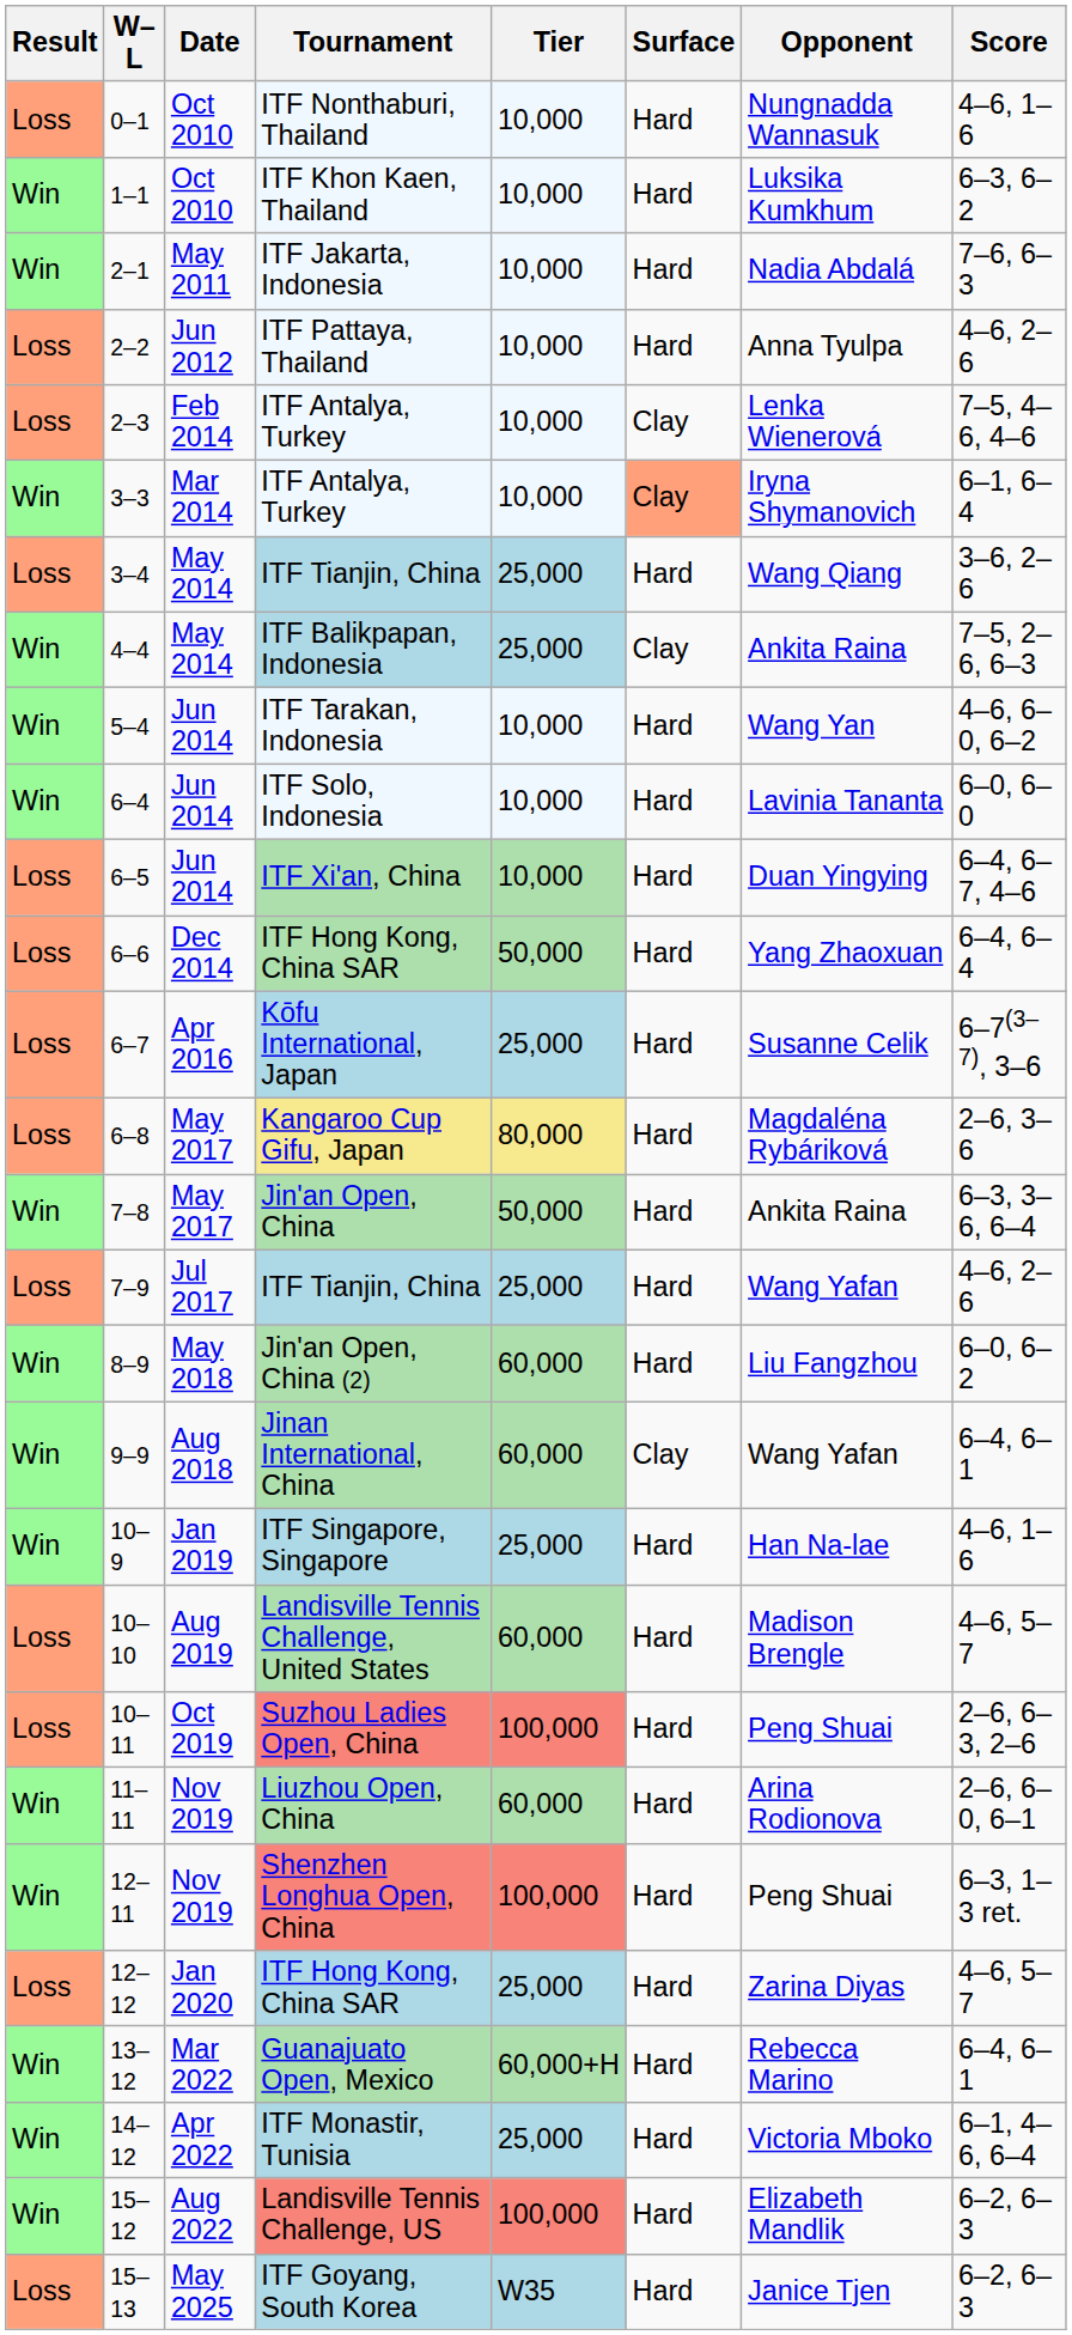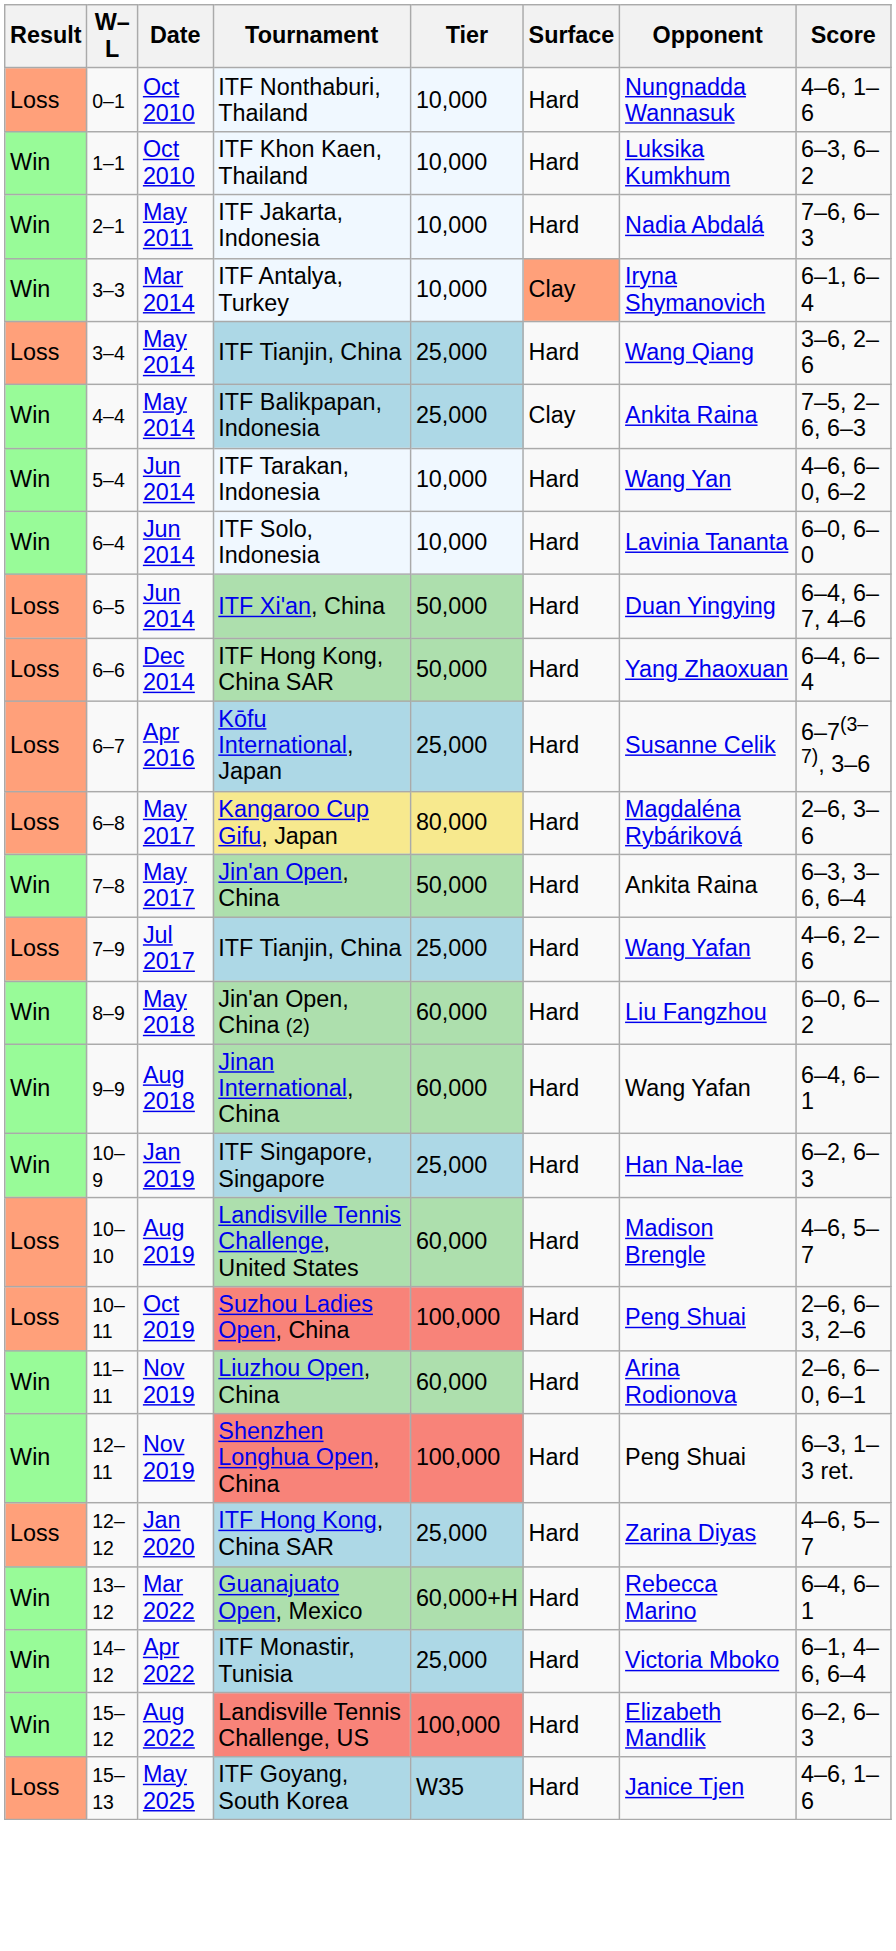 <table class="sortable wikitable">
 <tr>
 <th>Result</th>
 <th class="unsortable">W–L</th>
 <th>Date</th>
 <th>Tournament</th>
 <th>Tier</th>
 <th>Surface</th>
 <th>Opponent</th>
 <th class="unsortable">Score</th>
 </tr>
 <tr>
 <td style="background:#ffa07a;">Loss</td>
 <td><small>0–1</small></td>
 <td><a href='#'>Oct 2010</a></td>
 <td style="background:#f0f8ff;">ITF Nonthaburi, Thailand</td>
 <td style="background:#f0f8ff;">10,000</td>
 <td>Hard</td>
 <td> <a href='#'>Nungnadda Wannasuk</a></td>
 <td>4–6, 1–6</td>
 </tr>
 <tr>
 <td bgcolor=98FB98>Win</td>
 <td><small>1–1</small></td>
 <td><a href='#'>Oct 2010</a></td>
 <td style="background:#f0f8ff;">ITF Khon Kaen, Thailand</td>
 <td style="background:#f0f8ff;">10,000</td>
 <td>Hard</td>
 <td> <a href='#'>Luksika Kumkhum</a></td>
 <td>6–3, 6–2</td>
 </tr>
 <tr>
 <td bgcolor=98FB98>Win</td>
 <td><small>2–1</small></td>
 <td><a href='#'>May 2011</a></td>
 <td style="background:#f0f8ff;">ITF Jakarta, Indonesia</td>
 <td style="background:#f0f8ff;">10,000</td>
 <td>Hard</td>
 <td> <a href='#'>Nadia Abdalá</a></td>
 <td>7–6, 6–3</td>
-</tr>
-<tr>
-<td style="background:#ffa07a;">Loss</td>
-<td><small>2–2</small></td>
-<td><a href='#'>Jun 2012</a></td>
-<td style="background:#f0f8ff;">ITF Pattaya, Thailand</td>
-<td style="background:#f0f8ff;">10,000</td>
-<td>Hard</td>
-<td> Anna Tyulpa</td>
-<td>4–6, 2–6</td>
-</tr>
-<tr>
-<td style="background:#ffa07a;">Loss</td>
-<td><small>2–3</small></td>
-<td><a href='#'>Feb 2014</a></td>
-<td style="background:#f0f8ff;">ITF Antalya, Turkey</td>
-<td style="background:#f0f8ff;">10,000</td>
-<td>Clay</td>
-<td> <a href='#'>Lenka Wienerová</a></td>
-<td>7–5, 4–6, 4–6</td>
 </tr>
 <tr>
 <td bgcolor=98FB98>Win</td>
 <td><small>3–3</small></td>
 <td><a href='#'>Mar 2014</a></td>
 <td style="background:#f0f8ff;">ITF Antalya, Turkey</td>
 <td style="background:#f0f8ff;">10,000</td>
 <td style="background: lightsalmon;">Clay</td>
 <td> <a href='#'>Iryna Shymanovich</a></td>
 <td>6–1, 6–4</td>
 </tr>
 <tr>
 <td style="background:#ffa07a;">Loss</td>
 <td><small>3–4</small></td>
 <td><a href='#'>May 2014</a></td>
 <td style="background:lightblue;">ITF Tianjin, China</td>
 <td style="background:lightblue;">25,000</td>
 <td>Hard</td>
 <td> <a href='#'>Wang Qiang</a></td>
 <td>3–6, 2–6</td>
 </tr>
 <tr>
 <td bgcolor=98FB98>Win</td>
 <td><small>4–4</small></td>
 <td><a href='#'>May 2014</a></td>
 <td style="background:lightblue;">ITF Balikpapan, Indonesia</td>
 <td style="background:lightblue;">25,000</td>
 <td>Clay</td>
 <td> <a href='#'>Ankita Raina</a></td>
 <td>7–5, 2–6, 6–3</td>
 </tr>
 <tr>
 <td bgcolor=98FB98>Win</td>
 <td><small>5–4</small></td>
 <td><a href='#'>Jun 2014</a></td>
 <td style="background:#f0f8ff;">ITF Tarakan, Indonesia</td>
 <td style="background:#f0f8ff;">10,000</td>
 <td>Hard</td>
 <td> <a href='#'>Wang Yan</a></td>
 <td>4–6, 6–0, 6–2</td>
 </tr>
 <tr>
 <td bgcolor=98FB98>Win</td>
 <td><small>6–4</small></td>
 <td><a href='#'>Jun 2014</a></td>
 <td style="background:#f0f8ff;">ITF Solo, Indonesia</td>
 <td style="background:#f0f8ff;">10,000</td>
 <td>Hard</td>
 <td> <a href='#'>Lavinia Tananta</a></td>
 <td>6–0, 6–0</td>
 </tr>
 <tr>
 <td style="background:#ffa07a;">Loss</td>
 <td><small>6–5</small></td>
 <td><a href='#'>Jun 2014</a></td>
 <td style="background:#addfad;"><a href='#'>ITF Xi'an</a>, China</td>
-<td style="background:#addfad;">10,000</td>
+<td style="background:#addfad;">50,000</td>
 <td>Hard</td>
 <td> <a href='#'>Duan Yingying</a></td>
 <td>6–4, 6–7, 4–6</td>
 </tr>
 <tr>
 <td style="background:#ffa07a;">Loss</td>
 <td><small>6–6</small></td>
 <td><a href='#'>Dec 2014</a></td>
 <td style="background:#addfad;">ITF Hong Kong, China SAR</td>
 <td style="background:#addfad;">50,000</td>
 <td>Hard</td>
 <td> <a href='#'>Yang Zhaoxuan</a></td>
 <td>6–4, 6–4</td>
 </tr>
 <tr>
 <td style="background:#ffa07a;">Loss</td>
 <td><small>6–7</small></td>
 <td><a href='#'>Apr 2016</a></td>
 <td style="background:lightblue;"><a href='#'>Kōfu International</a>, Japan</td>
 <td style="background:lightblue;">25,000</td>
 <td>Hard</td>
 <td> <a href='#'>Susanne Celik</a></td>
 <td>6–7<sup>(3–7)</sup>, 3–6</td>
 </tr>
 <tr>
 <td style="background:#ffa07a;">Loss</td>
 <td><small>6–8</small></td>
 <td><a href='#'>May 2017</a></td>
 <td style="background:#f7e98e;"><a href='#'>Kangaroo Cup Gifu</a>, Japan</td>
 <td style="background:#f7e98e;">80,000</td>
 <td>Hard</td>
 <td> <a href='#'>Magdaléna Rybáriková</a></td>
 <td>2–6, 3–6</td>
 </tr>
 <tr>
 <td bgcolor=98FB98>Win</td>
 <td><small>7–8</small></td>
 <td><a href='#'>May 2017</a></td>
 <td style="background:#addfad;"><a href='#'>Jin'an Open</a>, China</td>
 <td style="background:#addfad;">50,000</td>
 <td>Hard</td>
 <td> Ankita Raina</td>
 <td>6–3, 3–6, 6–4</td>
 </tr>
 <tr>
 <td style="background:#ffa07a;">Loss</td>
 <td><small>7–9</small></td>
 <td><a href='#'>Jul 2017</a></td>
 <td style="background:lightblue;">ITF Tianjin, China</td>
 <td style="background:lightblue;">25,000</td>
 <td>Hard</td>
 <td> <a href='#'>Wang Yafan</a></td>
 <td>4–6, 2–6</td>
 </tr>
 <tr>
 <td bgcolor=98FB98>Win</td>
 <td><small>8–9</small></td>
 <td><a href='#'>May 2018</a></td>
 <td style="background:#addfad;">Jin'an Open, China <small>(2)</small></td>
 <td style="background:#addfad;">60,000</td>
 <td>Hard</td>
 <td> <a href='#'>Liu Fangzhou</a></td>
 <td>6–0, 6–2</td>
 </tr>
 <tr>
 <td bgcolor=98FB98>Win</td>
 <td><small>9–9</small></td>
 <td><a href='#'>Aug 2018</a></td>
 <td style="background:#addfad;"><a href='#'>Jinan International</a>, China</td>
 <td style="background:#addfad;">60,000</td>
-<td>Clay</td>
+<td>Hard</td>
 <td> Wang Yafan</td>
 <td>6–4, 6–1</td>
 </tr>
 <tr>
 <td bgcolor=98FB98>Win</td>
 <td><small>10–9</small></td>
 <td><a href='#'>Jan 2019</a></td>
 <td style="background:lightblue;">ITF Singapore, Singapore</td>
 <td style="background:lightblue;">25,000</td>
 <td>Hard</td>
 <td> <a href='#'>Han Na-lae</a></td>
-<td>4–6, 1–6</td>
+<td>6–2, 6–3</td>
 </tr>
 <tr>
 <td bgcolor="#ffa07a">Loss</td>
 <td><small>10–10</small></td>
 <td><a href='#'>Aug 2019</a></td>
 <td style="background:#addfad;"><a href='#'>Landisville Tennis Challenge</a>, <br>United States</td>
 <td style="background:#addfad;">60,000</td>
 <td>Hard</td>
 <td> <a href='#'>Madison Brengle</a></td>
 <td>4–6, 5–7</td>
 </tr>
 <tr>
 <td bgcolor="#ffa07a">Loss</td>
 <td><small>10–11</small></td>
 <td><a href='#'>Oct 2019</a></td>
 <td style="background:#f88379;"><a href='#'>Suzhou Ladies Open</a>, China</td>
 <td style="background:#f88379;">100,000</td>
 <td>Hard</td>
 <td> <a href='#'>Peng Shuai</a></td>
 <td>2–6, 6–3, 2–6</td>
 </tr>
 <tr>
 <td bgcolor=98FB98>Win</td>
 <td><small>11–11</small></td>
 <td><a href='#'>Nov 2019</a></td>
 <td bgcolor=#addfad><a href='#'>Liuzhou Open</a>, China</td>
 <td bgcolor=#addfad>60,000</td>
 <td>Hard</td>
 <td> <a href='#'>Arina Rodionova</a></td>
 <td>2–6, 6–0, 6–1</td>
 </tr>
 <tr>
 <td bgcolor=98FB98>Win</td>
 <td><small>12–11</small></td>
 <td><a href='#'>Nov 2019</a></td>
 <td bgcolor=#f88379><a href='#'>Shenzhen Longhua Open</a>, China</td>
 <td bgcolor=#f88379>100,000</td>
 <td>Hard</td>
 <td> Peng Shuai</td>
 <td>6–3, 1–3 ret.</td>
 </tr>
 <tr>
 <td bgcolor=ffa07a>Loss</td>
 <td><small>12–12</small></td>
 <td><a href='#'>Jan 2020</a></td>
 <td bgcolor=lightblue><a href='#'>ITF Hong Kong</a>, China SAR</td>
 <td bgcolor=lightblue>25,000</td>
 <td>Hard</td>
 <td> <a href='#'>Zarina Diyas</a></td>
 <td>4–6, 5–7</td>
 </tr>
 <tr>
 <td bgcolor=98FB98>Win</td>
 <td><small>13–12</small></td>
 <td><a href='#'>Mar 2022</a></td>
 <td bgcolor=#addfad><a href='#'>Guanajuato Open</a>, Mexico</td>
 <td bgcolor=#addfad>60,000+H</td>
 <td>Hard</td>
 <td> <a href='#'>Rebecca Marino</a></td>
 <td>6–4, 6–1</td>
 </tr>
 <tr>
 <td bgcolor=98FB98>Win</td>
 <td><small>14–12</small></td>
 <td><a href='#'>Apr 2022</a></td>
 <td bgcolor=lightblue>ITF Monastir, Tunisia</td>
 <td bgcolor=lightblue>25,000</td>
 <td>Hard</td>
 <td> <a href='#'>Victoria Mboko</a></td>
 <td>6–1, 4–6, 6–4</td>
 </tr>
 <tr>
 <td bgcolor=98FB98>Win</td>
 <td><small>15–12</small></td>
 <td><a href='#'>Aug 2022</a></td>
 <td bgcolor=f88379>Landisville Tennis Challenge, US</td>
 <td bgcolor=f88379>100,000</td>
 <td>Hard</td>
 <td> <a href='#'>Elizabeth Mandlik</a></td>
 <td>6–2, 6–3</td>
 </tr>
 <tr>
 <td style="background:#ffa07a;">Loss</td>
 <td><small>15–13</small></td>
 <td><a href='#'>May 2025</a></td>
 <td style="background:lightblue;">ITF Goyang, South Korea</td>
 <td style="background:lightblue;">W35</td>
 <td>Hard</td>
 <td> <a href='#'>Janice Tjen</a></td>
-<td>6–2, 6–3</td>
+<td>4–6, 1–6</td>
 </tr>
 </table>
